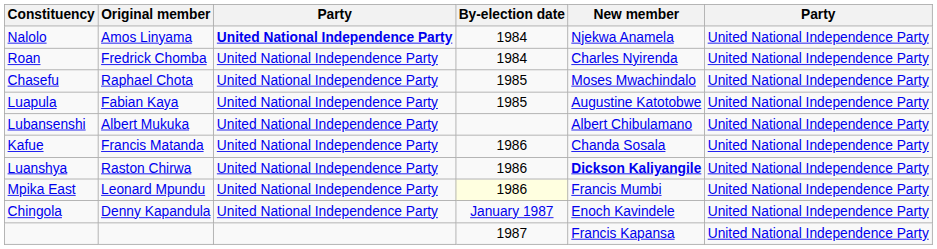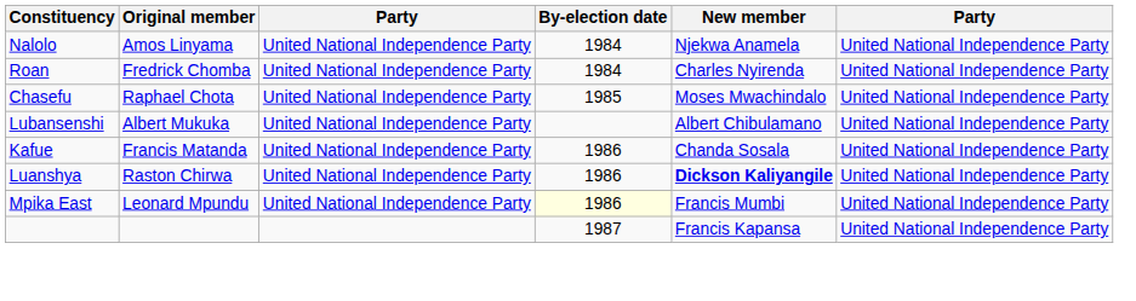 <table class="wikitable sortable">
 <tr>
 <th>Constituency</th>
 <th>Original member</th>
 <th>Party</th>
 <th>By-election date</th>
 <th>New member</th>
 <th>Party</th>
 </tr>
 <tr>
 <td><a href='#'>Nalolo</a></td>
 <td><a href='#'>Amos Linyama</a></td>
-<td><strong><a href='#'>United National Independence Party</a></strong></td>
+<td><a href='#'>United National Independence Party</a></td>
 <td align=center>1984</td>
 <td><a href='#'>Njekwa Anamela</a></td>
 <td><a href='#'>United National Independence Party</a></td>
 </tr>
 <tr>
 <td><a href='#'>Roan</a></td>
 <td><a href='#'>Fredrick Chomba</a></td>
 <td><a href='#'>United National Independence Party</a></td>
 <td align=center>1984</td>
 <td><a href='#'>Charles Nyirenda</a></td>
 <td><a href='#'>United National Independence Party</a></td>
 </tr>
 <tr>
 <td><a href='#'>Chasefu</a></td>
 <td><a href='#'>Raphael Chota</a></td>
 <td><a href='#'>United National Independence Party</a></td>
 <td align=center>1985</td>
 <td><a href='#'>Moses Mwachindalo</a></td>
-<td><a href='#'>United National Independence Party</a></td>
-</tr>
-<tr>
-<td><a href='#'>Luapula</a></td>
-<td><a href='#'>Fabian Kaya</a></td>
-<td><a href='#'>United National Independence Party</a></td>
-<td align=center>1985</td>
-<td><a href='#'>Augustine Katotobwe</a></td>
 <td><a href='#'>United National Independence Party</a></td>
 </tr>
 <tr>
 <td><a href='#'>Lubansenshi</a></td>
 <td><a href='#'>Albert Mukuka</a></td>
 <td><a href='#'>United National Independence Party</a></td>
 <td></td>
 <td><a href='#'>Albert Chibulamano</a></td>
 <td><a href='#'>United National Independence Party</a></td>
 </tr>
 <tr>
 <td><a href='#'>Kafue</a></td>
 <td><a href='#'>Francis Matanda</a></td>
 <td><a href='#'>United National Independence Party</a></td>
 <td align=center>1986</td>
 <td><a href='#'>Chanda Sosala</a></td>
 <td><a href='#'>United National Independence Party</a></td>
 </tr>
 <tr>
 <td><a href='#'>Luanshya</a></td>
 <td><a href='#'>Raston Chirwa</a></td>
 <td><a href='#'>United National Independence Party</a></td>
 <td align=center>1986</td>
 <td><strong><a href='#'>Dickson Kaliyangile</a></strong></td>
 <td><a href='#'>United National Independence Party</a></td>
 </tr>
 <tr>
 <td><a href='#'>Mpika East</a></td>
 <td><a href='#'>Leonard Mpundu</a></td>
 <td><a href='#'>United National Independence Party</a></td>
 <td align=center style="background: lightyellow;">1986</td>
 <td><a href='#'>Francis Mumbi</a></td>
 <td><a href='#'>United National Independence Party</a></td>
 </tr>
 <tr>
-<td><a href='#'>Chingola</a></td>
-<td><a href='#'>Denny Kapandula</a></td>
-<td><a href='#'>United National Independence Party</a></td>
-<td align=center><a href='#'>January 1987</a></td>
-<td><a href='#'>Enoch Kavindele</a></td>
-<td><a href='#'>United National Independence Party</a></td>
-</tr>
-<tr>
 <td></td>
 <td></td>
 <td></td>
 <td align=center>1987</td>
 <td><a href='#'>Francis Kapansa</a></td>
 <td><a href='#'>United National Independence Party</a></td>
 </tr>
 </table>
